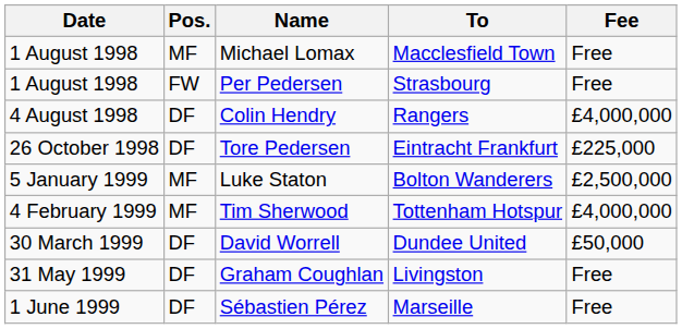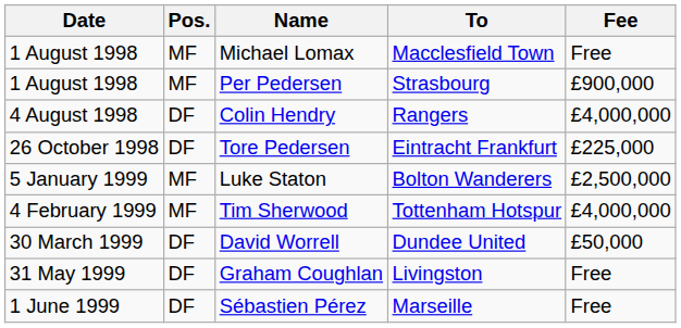 <table class="wikitable">
 <tr>
 <th>Date</th>
 <th>Pos.</th>
 <th>Name</th>
 <th>To</th>
 <th>Fee</th>
 </tr>
 <tr>
 <td>1 August 1998</td>
 <td>MF</td>
 <td> Michael Lomax</td>
 <td> <a href='#'>Macclesfield Town</a></td>
 <td>Free</td>
 </tr>
 <tr>
 <td>1 August 1998</td>
-<td>FW</td>
+<td>MF</td>
 <td> <a href='#'>Per Pedersen</a></td>
 <td> <a href='#'>Strasbourg</a></td>
-<td>Free</td>
+<td>£900,000</td>
 </tr>
 <tr>
 <td>4 August 1998</td>
 <td>DF</td>
 <td> <a href='#'>Colin Hendry</a></td>
 <td> <a href='#'>Rangers</a></td>
 <td>£4,000,000</td>
 </tr>
 <tr>
 <td>26 October 1998</td>
 <td>DF</td>
 <td> <a href='#'>Tore Pedersen</a></td>
 <td> <a href='#'>Eintracht Frankfurt</a></td>
 <td>£225,000</td>
 </tr>
 <tr>
 <td>5 January 1999</td>
 <td>MF</td>
 <td> Luke Staton</td>
 <td> <a href='#'>Bolton Wanderers</a></td>
 <td>£2,500,000</td>
 </tr>
 <tr>
 <td>4 February 1999</td>
 <td>MF</td>
 <td> <a href='#'>Tim Sherwood</a></td>
 <td> <a href='#'>Tottenham Hotspur</a></td>
 <td>£4,000,000</td>
 </tr>
 <tr>
 <td>30 March 1999</td>
 <td>DF</td>
 <td> <a href='#'>David Worrell</a></td>
 <td> <a href='#'>Dundee United</a></td>
 <td>£50,000</td>
 </tr>
 <tr>
 <td>31 May 1999</td>
 <td>DF</td>
 <td> <a href='#'>Graham Coughlan</a></td>
 <td> <a href='#'>Livingston</a></td>
 <td>Free</td>
 </tr>
 <tr>
 <td>1 June 1999</td>
 <td>DF</td>
 <td> <a href='#'>Sébastien Pérez</a></td>
 <td> <a href='#'>Marseille</a></td>
 <td>Free</td>
 </tr>
 </table>
